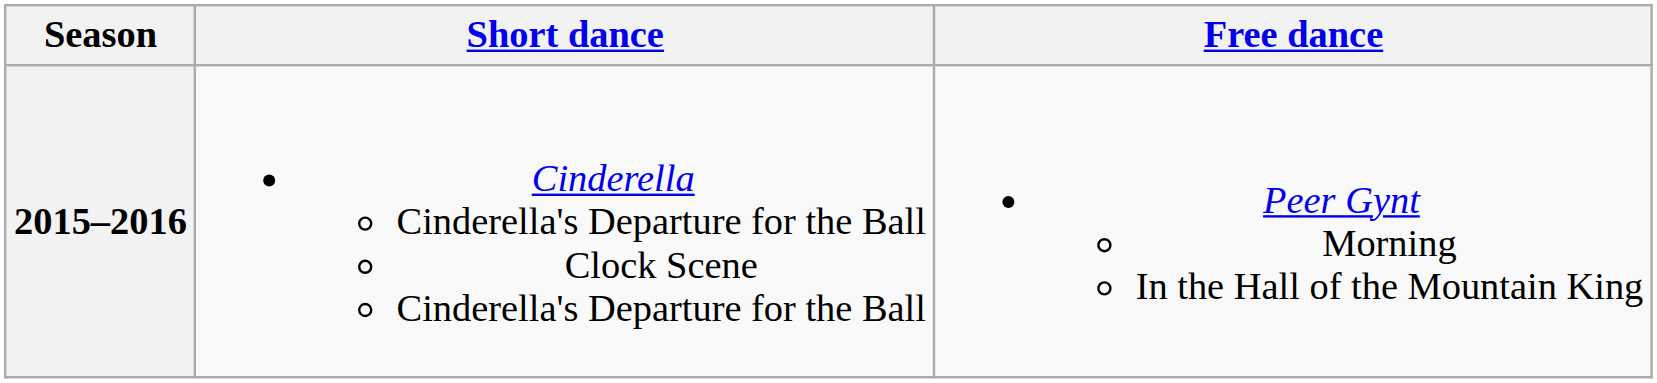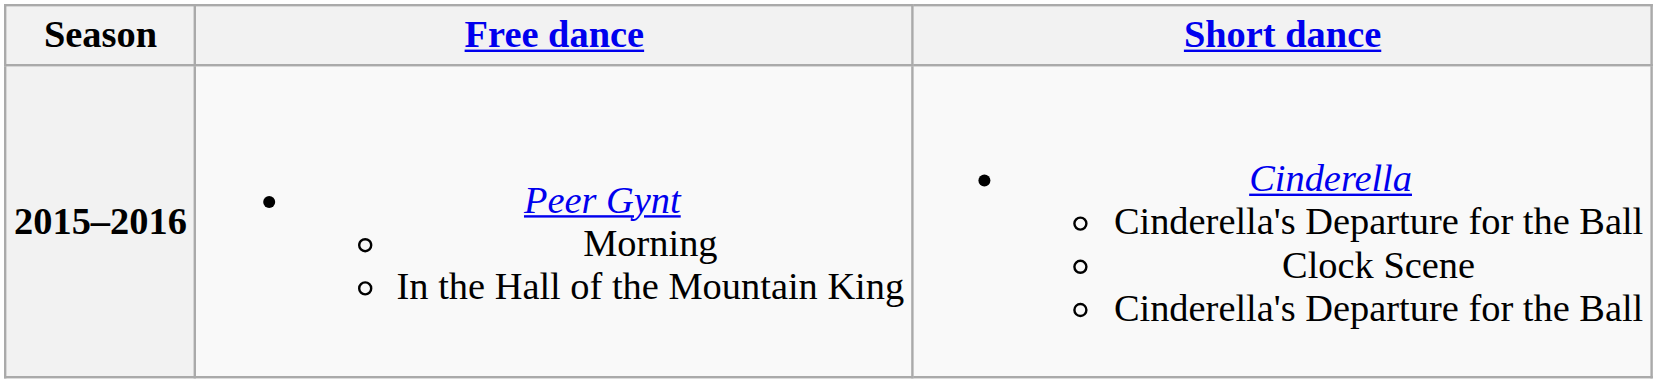 <table class=wikitable style=text-align:center>
 <tr>
 <th>Season</th>
+<th><a href='#'>Free dance</a></th>
 <th><a href='#'>Short dance</a></th>
-<th><a href='#'>Free dance</a></th>
 </tr>
 <tr>
 <th>2015–2016 <br> </th>
+<td><br><ul><li><a href='#'><em>Peer Gynt</em></a> <br><ul><li>Morning</li><li>In the Hall of the Mountain King <br></li></ul></li></ul></td>
 <td><br><ul><li><a href='#'><em>Cinderella</em></a> <br><ul><li> Cinderella's Departure for the Ball</li><li> Clock Scene</li><li> Cinderella's Departure for the Ball <br></li></ul></li></ul></td>
-<td><br><ul><li><a href='#'><em>Peer Gynt</em></a> <br><ul><li>Morning</li><li>In the Hall of the Mountain King <br></li></ul></li></ul></td>
 </tr>
 </table>
